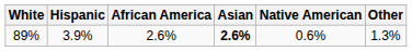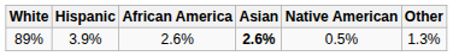 <table class="wikitable"  style="margin-left:50px; text-align:center;">
 <tr>
 <th>White</th>
 <th>Hispanic</th>
 <th>African America</th>
 <th>Asian</th>
 <th>Native American</th>
 <th>Other</th>
 </tr>
 <tr>
 <td>89%</td>
 <td>3.9%</td>
 <td>2.6%</td>
 <td><strong>2.6%</strong></td>
-<td>0.6%</td>
+<td>0.5%</td>
 <td>1.3%</td>
 </tr>
 </table>
